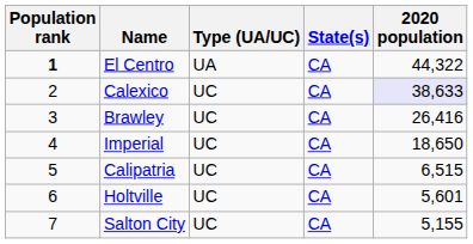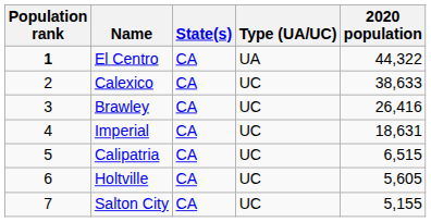 <table class="wikitable">
 <tr>
 <th valign=bottom>Population<br>rank</th>
 <th valign=bottom>Name</th>
+<th valign=bottom><a href='#'>State(s)</a></th>
 <th valign=bottom>Type (UA/UC)</th>
-<th valign=bottom><a href='#'>State(s)</a></th>
 <th valign=bottom>2020<br>population</th>
 </tr>
 <tr>
 <td align="center"><strong>1</strong></td>
 <td><a href='#'>El Centro</a></td>
+<td><a href='#'>CA</a></td>
 <td>UA</td>
-<td><a href='#'>CA</a></td>
 <td align="right">44,322</td>
 </tr>
 <tr>
 <td align="center">2</td>
 <td><a href='#'>Calexico</a></td>
+<td><a href='#'>CA</a></td>
 <td>UC</td>
-<td><a href='#'>CA</a></td>
-<td align="right" style="background: lavender;">38,633</td>
+<td align="right">38,633</td>
 </tr>
 <tr>
 <td align="center">3</td>
 <td><a href='#'>Brawley</a></td>
+<td><a href='#'>CA</a></td>
 <td>UC</td>
-<td><a href='#'>CA</a></td>
 <td align="right">26,416</td>
 </tr>
 <tr>
 <td align="center">4</td>
 <td><a href='#'>Imperial</a></td>
+<td><a href='#'>CA</a></td>
 <td>UC</td>
-<td><a href='#'>CA</a></td>
-<td align="right">18,650</td>
+<td align="right">18,631</td>
 </tr>
 <tr>
 <td align="center">5</td>
 <td><a href='#'>Calipatria</a></td>
+<td><a href='#'>CA</a></td>
 <td>UC</td>
-<td><a href='#'>CA</a></td>
 <td align="right">6,515</td>
 </tr>
 <tr>
 <td align="center">6</td>
 <td><a href='#'>Holtville</a></td>
+<td><a href='#'>CA</a></td>
 <td>UC</td>
-<td><a href='#'>CA</a></td>
-<td align="right">5,601</td>
+<td align="right">5,605</td>
 </tr>
 <tr>
 <td align="center">7</td>
 <td><a href='#'>Salton City</a></td>
+<td><a href='#'>CA</a></td>
 <td>UC</td>
-<td><a href='#'>CA</a></td>
 <td align="right">5,155</td>
 </tr>
 </table>
